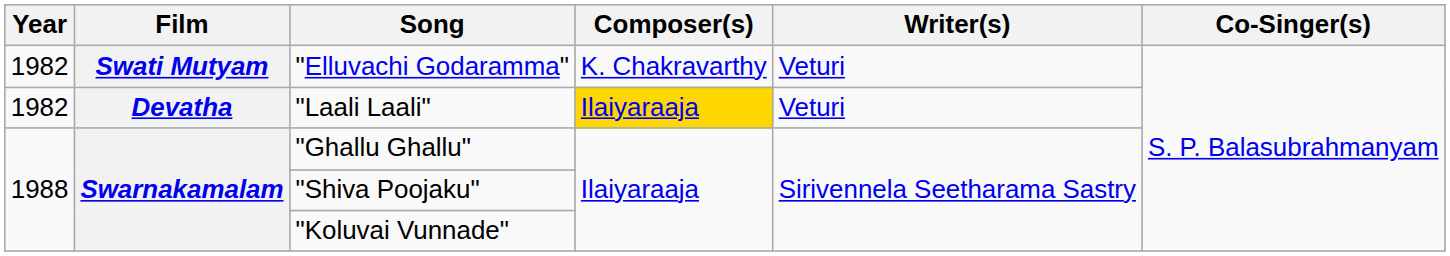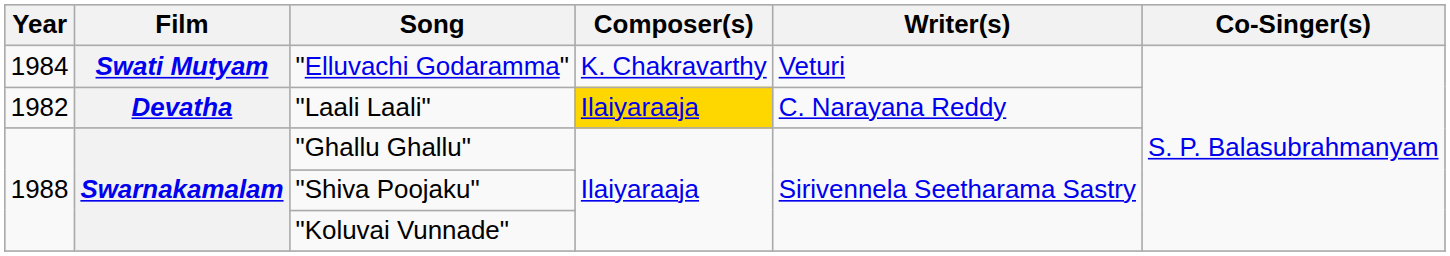 <table class="wikitable sortable">
 <tr>
 <th>Year</th>
 <th>Film</th>
 <th>Song</th>
 <th>Composer(s)</th>
 <th>Writer(s)</th>
 <th>Co-Singer(s)</th>
 </tr>
 <tr>
-<td>1982</td>
+<td>1984</td>
 <th><em><a href='#'>Swati Mutyam</a></em></th>
 <td>"<a href='#'>Elluvachi Godaramma</a>"</td>
 <td><a href='#'>K. Chakravarthy</a></td>
 <td><a href='#'>Veturi</a></td>
 <td rowspan="5"><a href='#'>S. P. Balasubrahmanyam</a></td>
 </tr>
 <tr>
 <td>1982</td>
 <th><em><a href='#'>Devatha</a></em></th>
 <td>"Laali Laali"</td>
 <td style="background: gold;"><a href='#'>Ilaiyaraaja</a></td>
-<td><a href='#'>Veturi</a></td>
+<td><a href='#'>C. Narayana Reddy</a></td>
 </tr>
 <tr>
 <td rowspan="3">1988</td>
 <th rowspan="3"><em><a href='#'>Swarnakamalam</a></em></th>
 <td>"Ghallu Ghallu"</td>
 <td rowspan="3"><a href='#'>Ilaiyaraaja</a></td>
 <td rowspan="3"><a href='#'>Sirivennela Seetharama Sastry</a></td>
 </tr>
 <tr>
 <td>"Shiva Poojaku"</td>
 </tr>
 <tr>
 <td>"Koluvai Vunnade"</td>
 </tr>
 </table>
